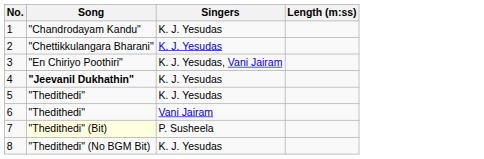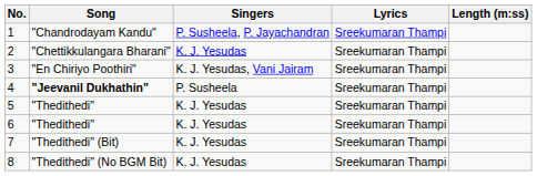 <table class="wikitable" style="font-size:95%;">
 <tr>
 <th>No.</th>
 <th>Song</th>
 <th>Singers</th>
+<th>Lyrics</th>
 <th>Length (m:ss)</th>
 </tr>
 <tr>
 <td>1</td>
 <td>"Chandrodayam Kandu"</td>
-<td>K. J. Yesudas</td>
+<td><a href='#'>P. Susheela</a>, <a href='#'>P. Jayachandran</a></td>
+<td><a href='#'>Sreekumaran Thampi</a></td>
 <td></td>
 </tr>
 <tr>
 <td>2</td>
 <td>"Chettikkulangara Bharani"</td>
 <td><a href='#'>K. J. Yesudas</a></td>
+<td>Sreekumaran Thampi</td>
 <td></td>
 </tr>
 <tr>
 <td>3</td>
 <td>"En Chiriyo Poothiri"</td>
 <td>K. J. Yesudas, <a href='#'>Vani Jairam</a></td>
+<td>Sreekumaran Thampi</td>
 <td></td>
 </tr>
 <tr>
 <td>4</td>
 <td><strong>"Jeevanil Dukhathin"</strong></td>
-<td>K. J. Yesudas</td>
+<td>P. Susheela</td>
+<td>Sreekumaran Thampi</td>
 <td></td>
 </tr>
 <tr>
 <td>5</td>
 <td>"Thedithedi"</td>
 <td>K. J. Yesudas</td>
+<td>Sreekumaran Thampi</td>
 <td></td>
 </tr>
 <tr>
 <td>6</td>
 <td>"Thedithedi"</td>
-<td><a href='#'>Vani Jairam</a></td>
+<td>K. J. Yesudas</td>
+<td>Sreekumaran Thampi</td>
 <td></td>
 </tr>
 <tr>
 <td>7</td>
-<td style="background: lightyellow;">"Thedithedi" (Bit)</td>
-<td>P. Susheela</td>
+<td>"Thedithedi" (Bit)</td>
+<td>K. J. Yesudas</td>
+<td>Sreekumaran Thampi</td>
 <td></td>
 </tr>
 <tr>
 <td>8</td>
 <td>"Thedithedi" (No BGM Bit)</td>
 <td>K. J. Yesudas</td>
+<td>Sreekumaran Thampi</td>
 <td></td>
 </tr>
 </table>
